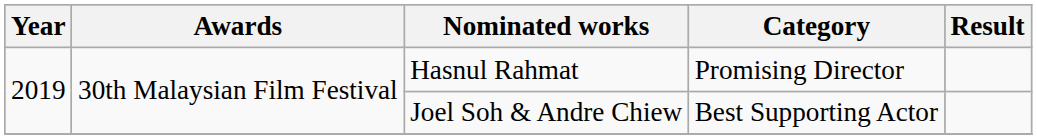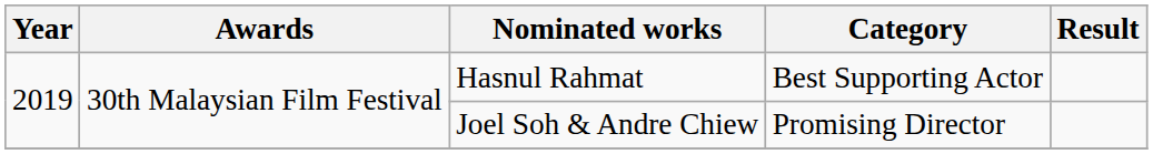 <table class="wikitable">
 <tr>
 <th>Year</th>
 <th>Awards</th>
 <th>Nominated works</th>
 <th>Category</th>
 <th>Result</th>
 </tr>
 <tr>
 <td rowspan="2">2019</td>
 <td rowspan="2">30th Malaysian Film Festival</td>
 <td>Hasnul Rahmat</td>
-<td>Promising Director</td>
+<td>Best Supporting Actor</td>
 <td></td>
 </tr>
 <tr>
 <td>Joel Soh & Andre Chiew</td>
-<td>Best Supporting Actor</td>
+<td>Promising Director</td>
 <td></td>
 </tr>
 <tr>
 </tr>
 </table>
